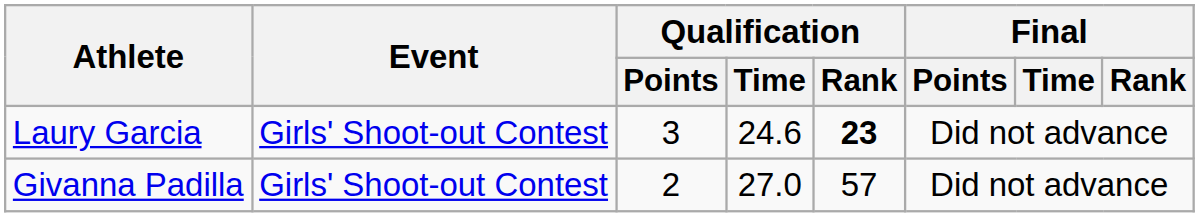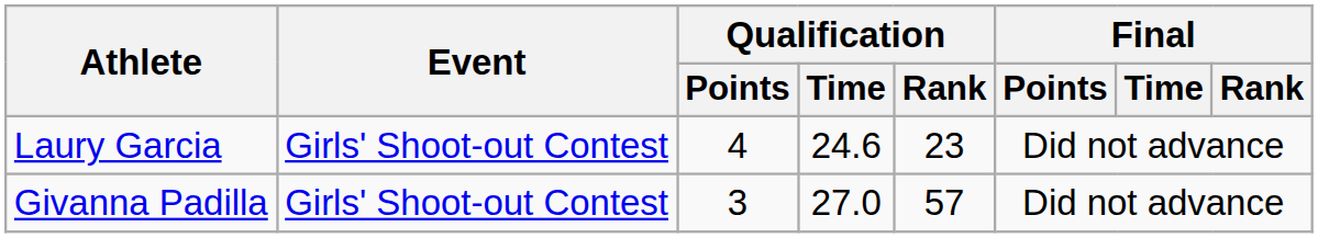 <table class="wikitable" style="font-size:90%;">
 <tr>
 <th rowspan=2>Athlete</th>
 <th rowspan=2>Event</th>
 <th colspan=3>Qualification</th>
 <th colspan=3>Final</th>
 </tr>
 <tr style="font-size:95%">
 <th>Points</th>
 <th>Time</th>
 <th>Rank</th>
 <th>Points</th>
 <th>Time</th>
 <th>Rank</th>
 </tr>
 <tr align=center>
 <td align=left><a href='#'>Laury Garcia</a></td>
 <td align=left><a href='#'>Girls' Shoot-out Contest</a></td>
-<td>3</td>
+<td>4</td>
 <td>24.6</td>
-<td><strong>23</strong></td>
+<td>23</td>
 <td colspan=3>Did not advance</td>
 </tr>
 <tr align=center>
 <td align=left><a href='#'>Givanna Padilla</a></td>
 <td align=left><a href='#'>Girls' Shoot-out Contest</a></td>
-<td>2</td>
+<td>3</td>
 <td>27.0</td>
 <td>57</td>
 <td colspan=3>Did not advance</td>
 </tr>
 </table>
